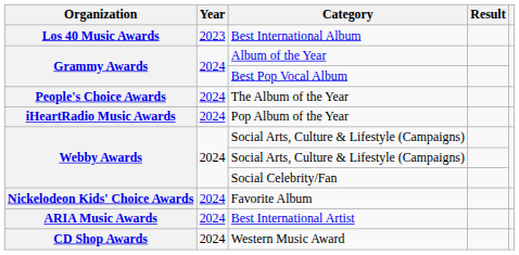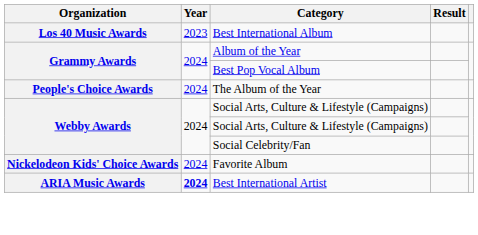 <table class="wikitable sortable plainrowheaders" style="border:none; margin:0;">
 <tr>
 <th scope="col">Organization</th>
 <th scope="col">Year</th>
 <th scope="col">Category</th>
 <th scope="col">Result</th>
 <th scope="col" class="unsortable"></th>
 </tr>
 <tr>
 <th scope="row"><a href='#'>Los 40 Music Awards</a></th>
 <td><a href='#'>2023</a></td>
 <td><a href='#'>Best International Album</a></td>
 <td></td>
 <td style="text-align:center"></td>
 </tr>
 <tr>
 <th rowspan="2" scope="row"><a href='#'>Grammy Awards</a></th>
 <td rowspan="2"><a href='#'>2024</a></td>
 <td><a href='#'>Album of the Year</a></td>
 <td></td>
 <td rowspan="2" style="text-align:center;"></td>
 </tr>
 <tr>
 <td><a href='#'>Best Pop Vocal Album</a></td>
 <td></td>
 </tr>
 <tr>
 <th scope="row"><a href='#'>People's Choice Awards</a></th>
 <td><a href='#'>2024</a></td>
 <td>The Album of the Year</td>
 <td></td>
 <td style="text-align:center"></td>
 </tr>
 <tr>
-<th scope="row"><a href='#'>iHeartRadio Music Awards</a></th>
-<td><a href='#'>2024</a></td>
-<td>Pop Album of the Year</td>
-<td></td>
-<td style="text-align:center"></td>
-</tr>
-<tr>
 <th rowspan="3" scope="row"><a href='#'>Webby Awards</a></th>
 <td rowspan="3">2024</td>
 <td>Social Arts, Culture & Lifestyle (Campaigns) </td>
 <td></td>
 <td style="text-align:center" rowspan="3"></td>
 </tr>
 <tr>
 <td>Social Arts, Culture & Lifestyle (Campaigns) </td>
 <td></td>
 </tr>
 <tr>
 <td>Social Celebrity/Fan </td>
 <td></td>
 </tr>
 <tr>
 <th scope="row"><a href='#'>Nickelodeon Kids' Choice Awards</a></th>
 <td><a href='#'>2024</a></td>
 <td>Favorite Album</td>
 <td></td>
 <td style="text-align:center"></td>
 </tr>
 <tr>
 <th scope="row"><a href='#'>ARIA Music Awards</a></th>
-<td><a href='#'>2024</a></td>
+<td><strong><a href='#'>2024</a></strong></td>
 <td><a href='#'>Best International Artist</a></td>
 <td></td>
 <td style="text-align:center"></td>
 </tr>
-<tr>
-<th scope="row"><a href='#'>CD Shop Awards</a></th>
-<td>2024</td>
-<td>Western Music Award</td>
-<td></td>
-<td></td>
-</tr>
 </table>
